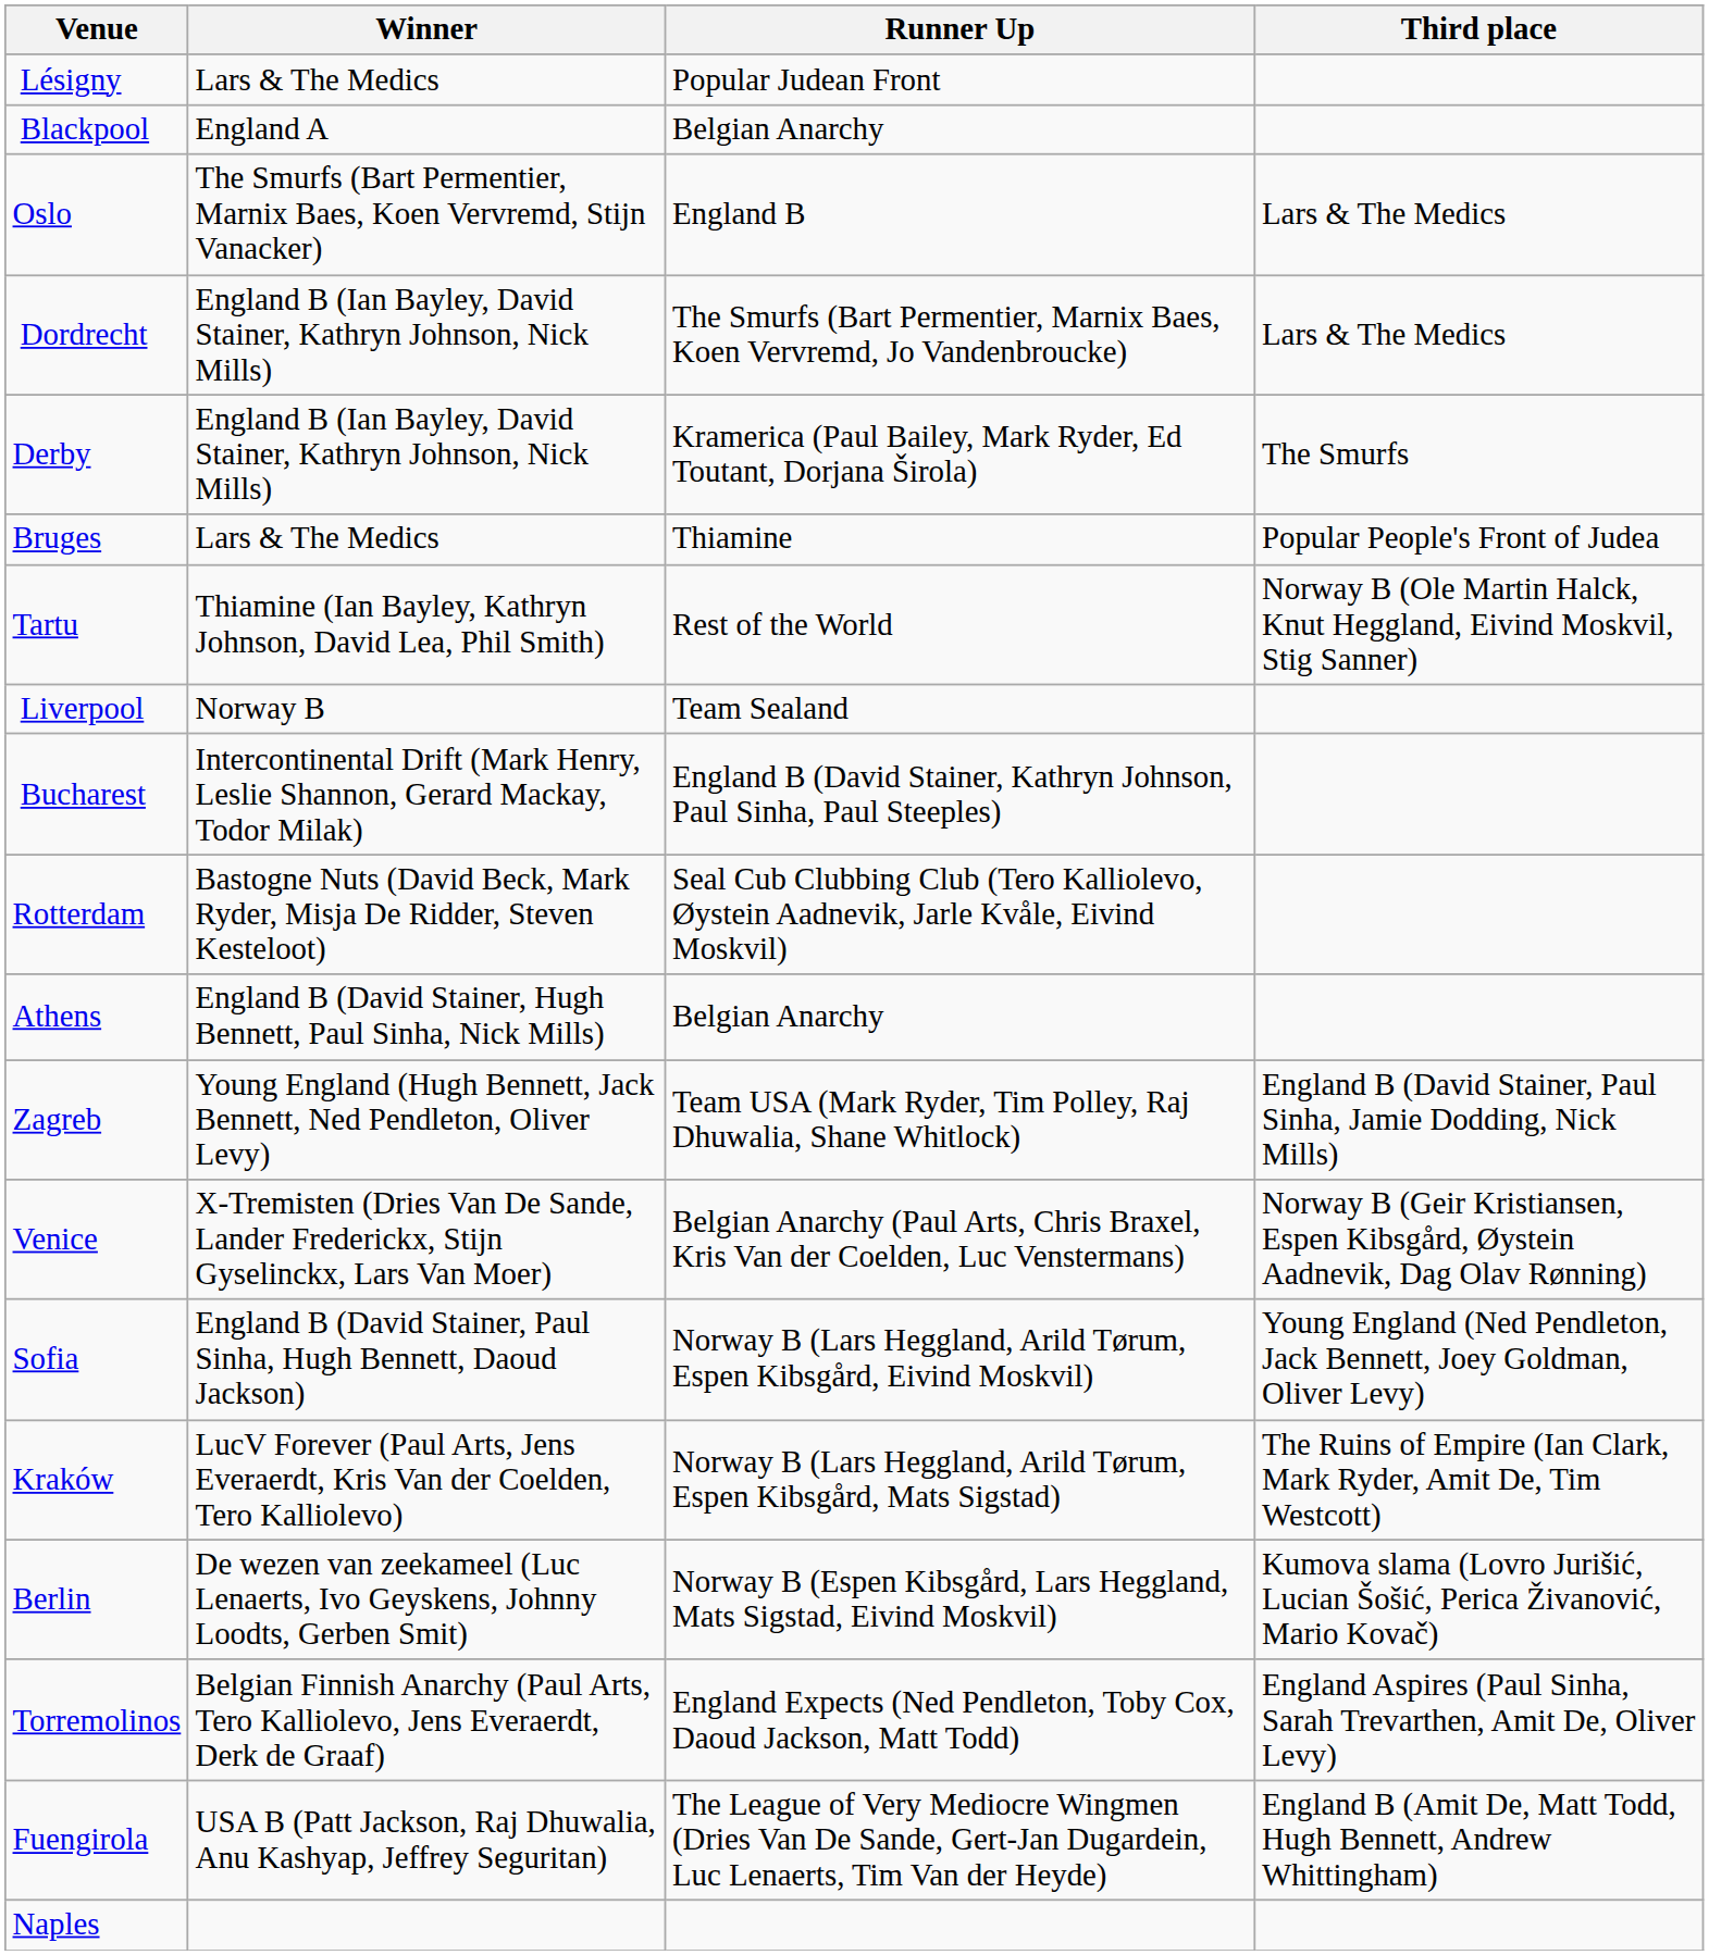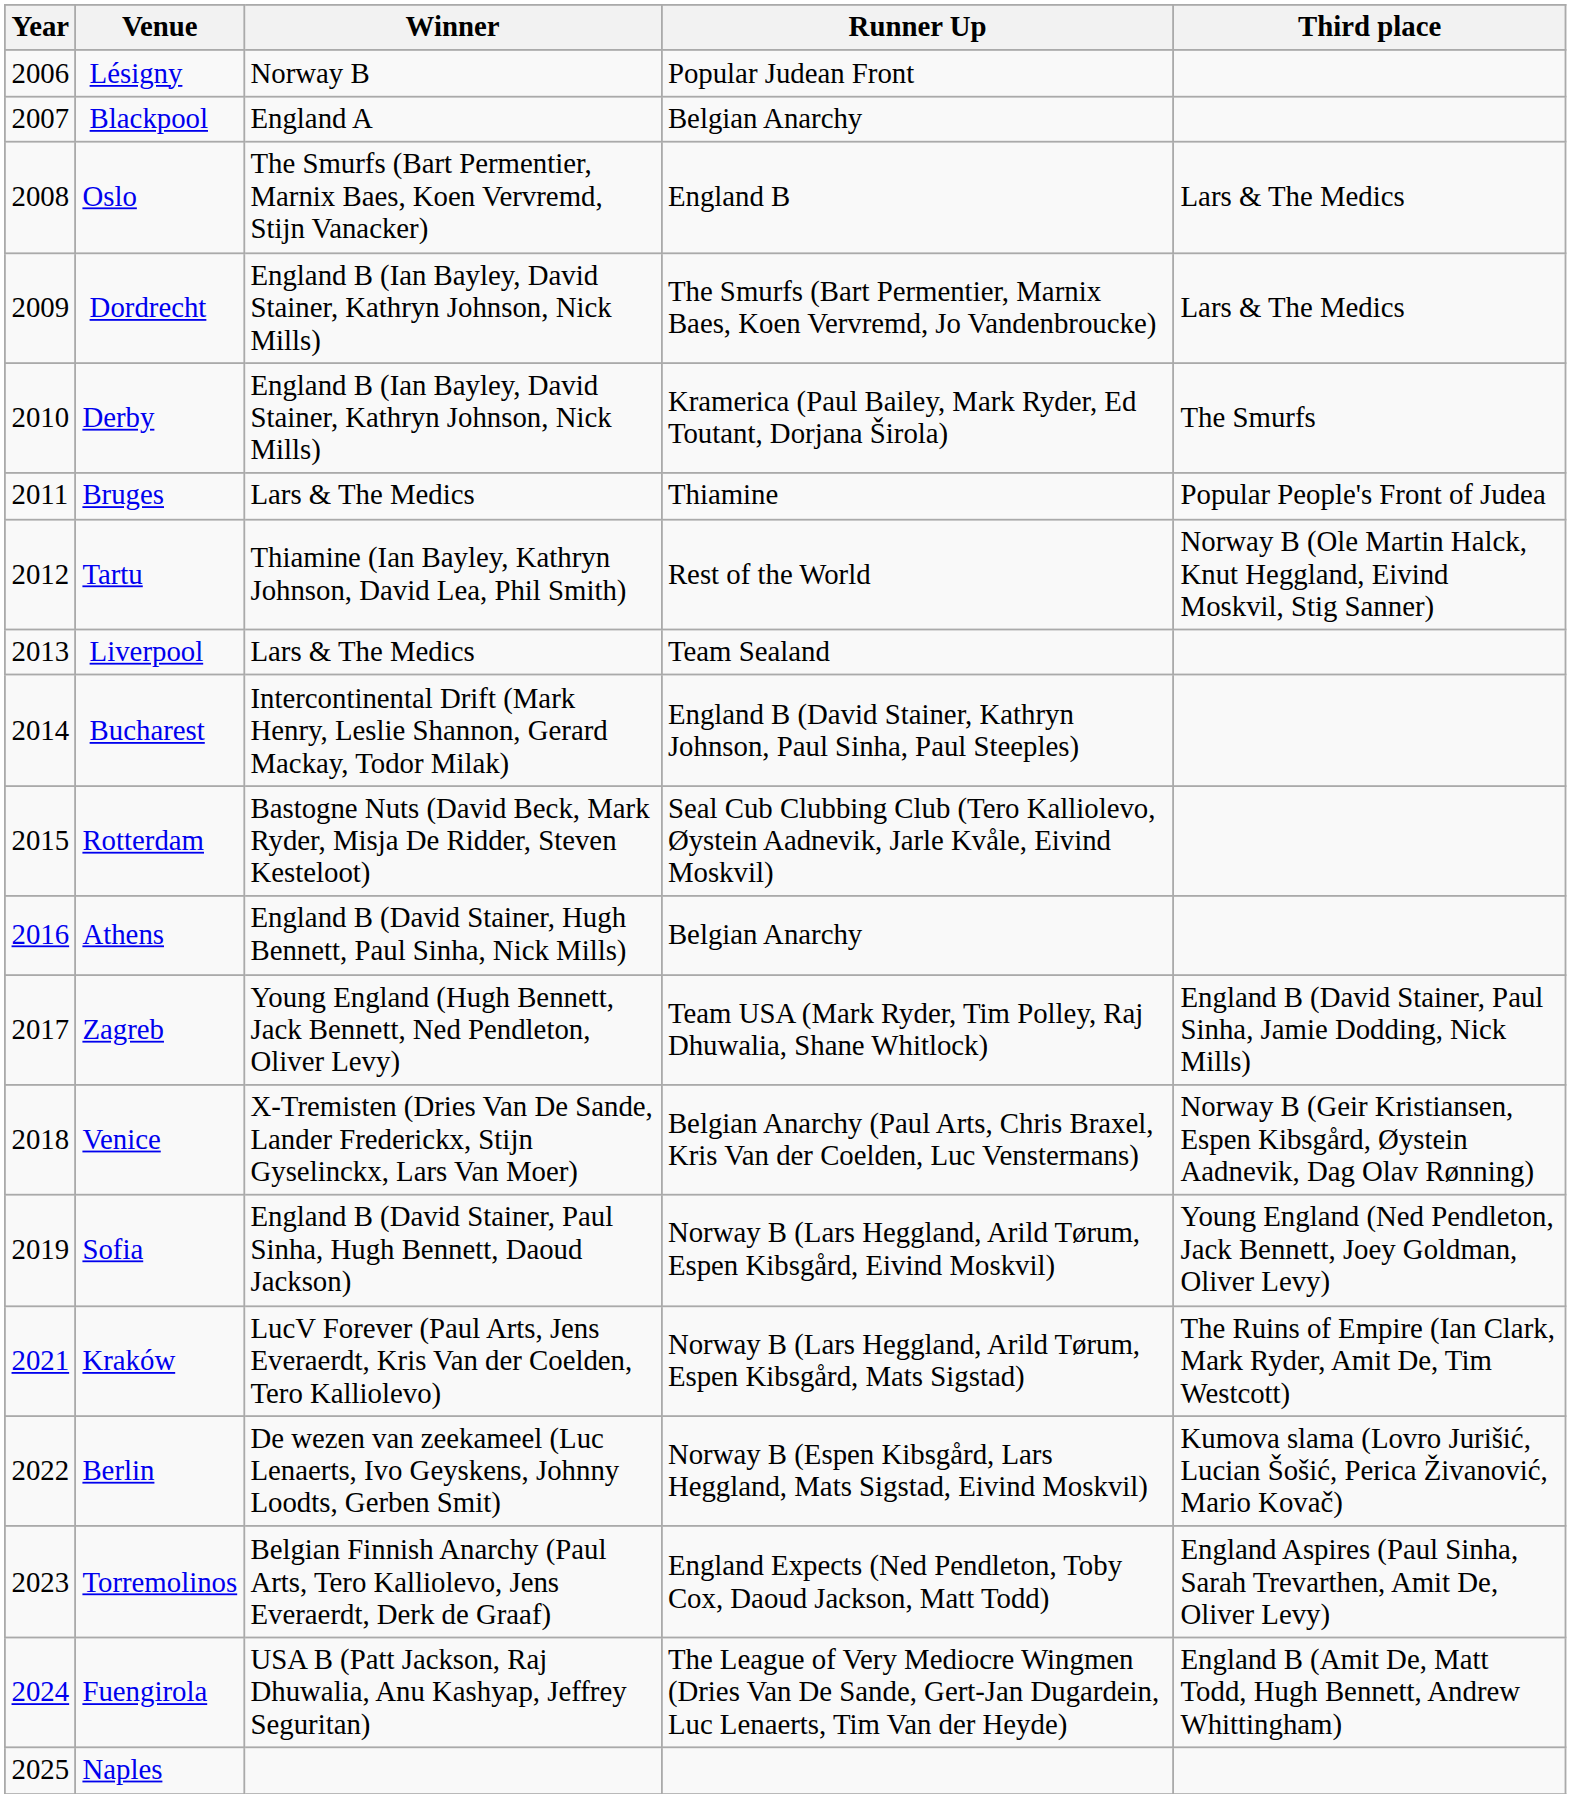 <table class="wikitable" border="1">
 <tr>
+<th>Year</th>
 <th>Venue</th>
 <th>Winner</th>
 <th>Runner Up</th>
 <th>Third place</th>
 </tr>
 <tr>
+<td>2006</td>
 <td> <a href='#'>Lésigny</a></td>
-<td>Lars & The Medics</td>
+<td>Norway B</td>
 <td>Popular Judean Front</td>
 <td></td>
 </tr>
 <tr>
+<td>2007</td>
 <td> <a href='#'>Blackpool</a></td>
 <td>England A</td>
 <td>Belgian Anarchy</td>
 <td></td>
 </tr>
 <tr>
+<td>2008</td>
 <td> <a href='#'>Oslo</a></td>
 <td>The Smurfs (Bart Permentier, Marnix Baes, Koen Vervremd, Stijn Vanacker)</td>
 <td>England B</td>
 <td>Lars & The Medics</td>
 </tr>
 <tr>
+<td>2009</td>
 <td> <a href='#'>Dordrecht</a></td>
 <td>England B (Ian Bayley, David Stainer, Kathryn Johnson, Nick Mills)</td>
 <td>The Smurfs (Bart Permentier, Marnix Baes, Koen Vervremd, Jo Vandenbroucke)</td>
 <td>Lars & The Medics</td>
 </tr>
 <tr>
+<td>2010</td>
 <td> <a href='#'>Derby</a></td>
 <td>England B (Ian Bayley, David Stainer, Kathryn Johnson, Nick Mills)</td>
 <td>Kramerica (Paul Bailey, Mark Ryder, Ed Toutant, Dorjana Širola)</td>
 <td>The Smurfs</td>
 </tr>
 <tr>
+<td>2011</td>
 <td> <a href='#'>Bruges</a></td>
 <td>Lars & The Medics</td>
 <td>Thiamine</td>
 <td>Popular People's Front of Judea</td>
 </tr>
 <tr>
+<td>2012</td>
 <td> <a href='#'>Tartu</a></td>
 <td>Thiamine (Ian Bayley, Kathryn Johnson, David Lea, Phil Smith)</td>
 <td>Rest of the World</td>
 <td>Norway B (Ole Martin Halck, Knut Heggland, Eivind Moskvil, Stig Sanner)</td>
 </tr>
 <tr>
+<td>2013</td>
 <td> <a href='#'>Liverpool</a></td>
-<td>Norway B</td>
+<td>Lars & The Medics</td>
 <td>Team Sealand</td>
 <td></td>
 </tr>
 <tr>
+<td>2014</td>
 <td> <a href='#'>Bucharest</a></td>
 <td>Intercontinental Drift (Mark Henry, Leslie Shannon, Gerard Mackay, Todor Milak)</td>
 <td>England B (David Stainer, Kathryn Johnson, Paul Sinha, Paul Steeples)</td>
 <td></td>
 </tr>
 <tr>
+<td>2015</td>
 <td> <a href='#'>Rotterdam</a></td>
 <td>Bastogne Nuts (David Beck, Mark Ryder, Misja De Ridder, Steven Kesteloot)</td>
 <td>Seal Cub Clubbing Club (Tero Kalliolevo, Øystein Aadnevik, Jarle Kvåle, Eivind Moskvil)</td>
 <td></td>
 </tr>
 <tr>
+<td><a href='#'>2016</a></td>
 <td> <a href='#'>Athens</a></td>
 <td>England B (David Stainer, Hugh Bennett, Paul Sinha, Nick Mills)</td>
 <td>Belgian Anarchy</td>
 <td></td>
 </tr>
 <tr>
+<td>2017</td>
 <td> <a href='#'>Zagreb</a></td>
 <td>Young England (Hugh Bennett, Jack Bennett, Ned Pendleton, Oliver Levy)</td>
 <td>Team USA (Mark Ryder, Tim Polley, Raj Dhuwalia, Shane Whitlock)</td>
 <td>England B (David Stainer, Paul Sinha, Jamie Dodding, Nick Mills)</td>
 </tr>
 <tr>
+<td>2018</td>
 <td> <a href='#'>Venice</a></td>
 <td>X-Tremisten (Dries Van De Sande, Lander Frederickx, Stijn Gyselinckx, Lars Van Moer)</td>
 <td>Belgian Anarchy (Paul Arts, Chris Braxel, Kris Van der Coelden, Luc Venstermans)</td>
 <td>Norway B (Geir Kristiansen, Espen Kibsgård, Øystein Aadnevik, Dag Olav Rønning)</td>
 </tr>
 <tr>
+<td>2019</td>
 <td> <a href='#'>Sofia</a></td>
 <td>England B (David Stainer, Paul Sinha, Hugh Bennett, Daoud Jackson)</td>
 <td>Norway B (Lars Heggland, Arild Tørum, Espen Kibsgård, Eivind Moskvil)</td>
 <td>Young England (Ned Pendleton, Jack Bennett, Joey Goldman, Oliver Levy)</td>
 </tr>
 <tr>
+<td><a href='#'>2021</a></td>
 <td> <a href='#'>Kraków</a></td>
 <td>LucV Forever (Paul Arts, Jens Everaerdt, Kris Van der Coelden, Tero Kalliolevo)</td>
 <td>Norway B (Lars Heggland, Arild Tørum, Espen Kibsgård, Mats Sigstad)</td>
 <td>The Ruins of Empire (Ian Clark, Mark Ryder, Amit De, Tim Westcott)</td>
 </tr>
 <tr>
+<td>2022</td>
 <td> <a href='#'>Berlin</a></td>
 <td>De wezen van zeekameel (Luc Lenaerts, Ivo Geyskens, Johnny Loodts, Gerben Smit)</td>
 <td>Norway B (Espen Kibsgård, Lars Heggland, Mats Sigstad, Eivind Moskvil)</td>
 <td>Kumova slama (Lovro Jurišić, Lucian Šošić, Perica Živanović, Mario Kovač)</td>
 </tr>
 <tr>
+<td>2023</td>
 <td> <a href='#'>Torremolinos</a></td>
 <td>Belgian Finnish Anarchy (Paul Arts, Tero Kalliolevo, Jens Everaerdt, Derk de Graaf)</td>
 <td>England Expects (Ned Pendleton, Toby Cox, Daoud Jackson, Matt Todd)</td>
 <td>England Aspires (Paul Sinha, Sarah Trevarthen, Amit De, Oliver Levy)</td>
 </tr>
 <tr>
+<td><a href='#'>2024</a></td>
 <td> <a href='#'>Fuengirola</a></td>
 <td> USA B (Patt Jackson, Raj Dhuwalia, Anu Kashyap, Jeffrey Seguritan)</td>
 <td> The League of Very Mediocre Wingmen (Dries Van De Sande, Gert-Jan Dugardein, Luc Lenaerts, Tim Van der Heyde)</td>
 <td> England B (Amit De, Matt Todd, Hugh Bennett, Andrew Whittingham)</td>
 </tr>
 <tr>
+<td>2025</td>
 <td> <a href='#'>Naples</a></td>
 <td></td>
 <td></td>
 <td></td>
 </tr>
 </table>
